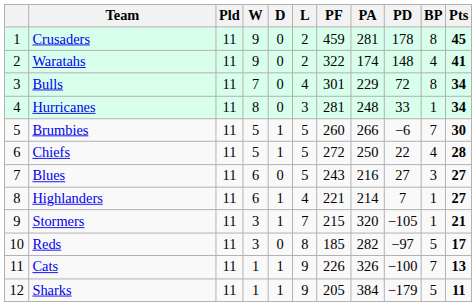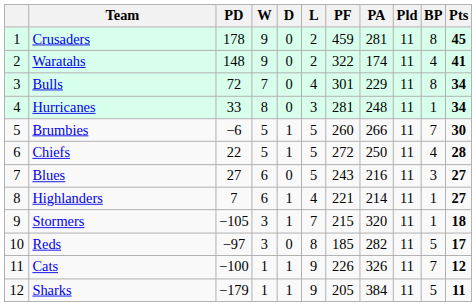 <table class="wikitable" style="text-align:center">
 <tr>
 <th width="20"></th>
 <th width="200">Team</th>
-<th width="20">Pld</th>
+<th width="30">PD</th>
 <th width="20">W</th>
 <th width="20">D</th>
 <th width="20">L</th>
 <th width="30">PF</th>
 <th width="30">PA</th>
-<th width="30">PD</th>
+<th width="20">Pld</th>
 <th width="20">BP</th>
 <th width="20">Pts</th>
 </tr>
 <tr style="background:#d8ffeb">
 <td>1</td>
 <td align=left> <a href='#'>Crusaders</a></td>
-<td>11</td>
+<td>178</td>
 <td>9</td>
 <td>0</td>
 <td>2</td>
 <td>459</td>
 <td>281</td>
-<td>178</td>
+<td>11</td>
 <td>8</td>
 <td><strong>45</strong></td>
 </tr>
 <tr style="background:#d8ffeb">
 <td>2</td>
 <td align=left> <a href='#'>Waratahs</a></td>
-<td>11</td>
+<td>148</td>
 <td>9</td>
 <td>0</td>
 <td>2</td>
 <td>322</td>
 <td>174</td>
-<td>148</td>
+<td>11</td>
 <td>4</td>
 <td><strong>41</strong></td>
 </tr>
 <tr style="background:#d8ffeb">
 <td>3</td>
 <td align=left> <a href='#'>Bulls</a></td>
-<td>11</td>
+<td>72</td>
 <td>7</td>
 <td>0</td>
 <td>4</td>
 <td>301</td>
 <td>229</td>
-<td>72</td>
+<td>11</td>
 <td>8</td>
 <td><strong>34</strong></td>
 </tr>
 <tr style="background:#d8ffeb">
 <td>4</td>
 <td align=left> <a href='#'>Hurricanes</a></td>
-<td>11</td>
+<td>33</td>
 <td>8</td>
 <td>0</td>
 <td>3</td>
 <td>281</td>
 <td>248</td>
-<td>33</td>
+<td>11</td>
 <td>1</td>
 <td><strong>34</strong></td>
 </tr>
 <tr>
 <td>5</td>
 <td align=left> <a href='#'>Brumbies</a></td>
-<td>11</td>
+<td>−6</td>
 <td>5</td>
 <td>1</td>
 <td>5</td>
 <td>260</td>
 <td>266</td>
-<td>−6</td>
+<td>11</td>
 <td>7</td>
 <td><strong>30</strong></td>
 </tr>
 <tr>
 <td>6</td>
 <td align=left> <a href='#'>Chiefs</a></td>
-<td>11</td>
+<td>22</td>
 <td>5</td>
 <td>1</td>
 <td>5</td>
 <td>272</td>
 <td>250</td>
-<td>22</td>
+<td>11</td>
 <td>4</td>
 <td><strong>28</strong></td>
 </tr>
 <tr>
 <td>7</td>
 <td align=left> <a href='#'>Blues</a></td>
-<td>11</td>
+<td>27</td>
 <td>6</td>
 <td>0</td>
 <td>5</td>
 <td>243</td>
 <td>216</td>
-<td>27</td>
+<td>11</td>
 <td>3</td>
 <td><strong>27</strong></td>
 </tr>
 <tr>
 <td>8</td>
 <td align=left> <a href='#'>Highlanders</a></td>
-<td>11</td>
+<td>7</td>
 <td>6</td>
 <td>1</td>
 <td>4</td>
 <td>221</td>
 <td>214</td>
-<td>7</td>
+<td>11</td>
 <td>1</td>
 <td><strong>27</strong></td>
 </tr>
 <tr>
 <td>9</td>
 <td align=left> <a href='#'>Stormers</a></td>
-<td>11</td>
+<td>−105</td>
 <td>3</td>
 <td>1</td>
 <td>7</td>
 <td>215</td>
 <td>320</td>
-<td>−105</td>
+<td>11</td>
 <td>1</td>
-<td><strong>21</strong></td>
+<td><strong>18</strong></td>
 </tr>
 <tr>
 <td>10</td>
 <td align=left> <a href='#'>Reds</a></td>
-<td>11</td>
+<td>−97</td>
 <td>3</td>
 <td>0</td>
 <td>8</td>
 <td>185</td>
 <td>282</td>
-<td>−97</td>
+<td>11</td>
 <td>5</td>
 <td><strong>17</strong></td>
 </tr>
 <tr>
 <td>11</td>
 <td align=left> <a href='#'>Cats</a></td>
-<td>11</td>
+<td>−100</td>
 <td>1</td>
 <td>1</td>
 <td>9</td>
 <td>226</td>
 <td>326</td>
-<td>−100</td>
+<td>11</td>
 <td>7</td>
-<td><strong>13</strong></td>
+<td><strong>12</strong></td>
 </tr>
 <tr>
 <td>12</td>
 <td align=left> <a href='#'>Sharks</a></td>
-<td>11</td>
+<td>−179</td>
 <td>1</td>
 <td>1</td>
 <td>9</td>
 <td>205</td>
 <td>384</td>
-<td>−179</td>
+<td>11</td>
 <td>5</td>
 <td><strong>11</strong></td>
 </tr>
 </table>
